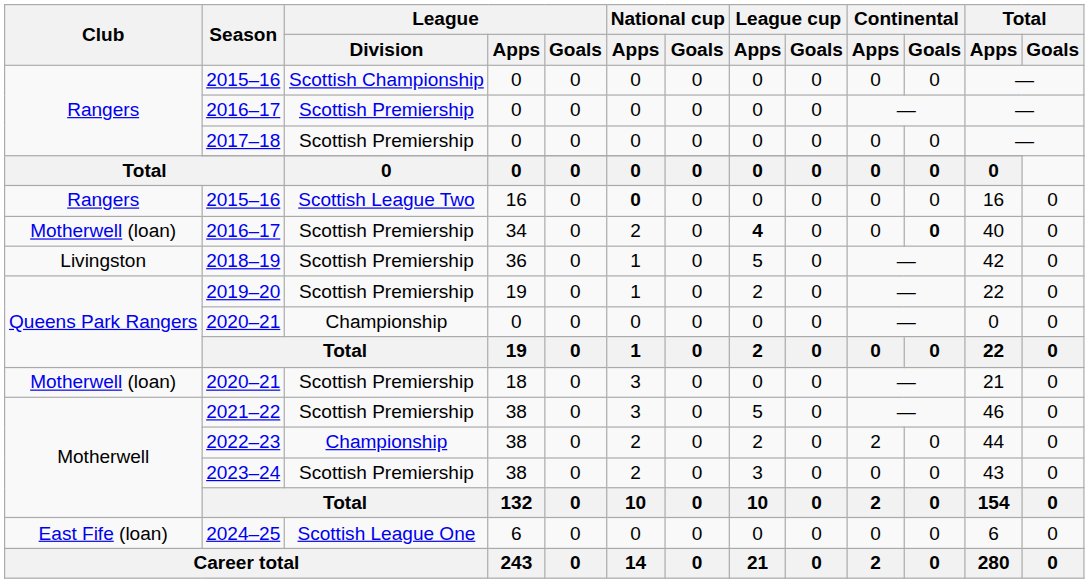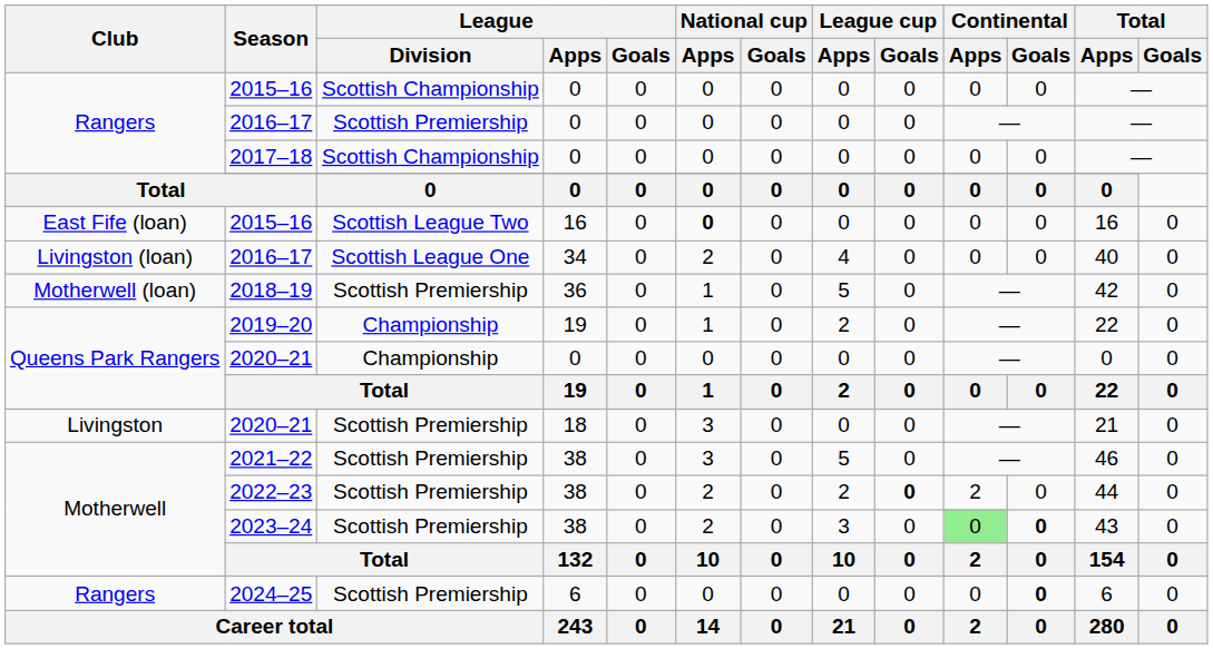 <table class="wikitable" style="text-align:center">
 <tr>
 <th rowspan="2">Club</th>
 <th rowspan="2">Season</th>
 <th colspan="3">League</th>
 <th colspan="2">National cup</th>
 <th colspan="2">League cup</th>
 <th colspan="2">Continental</th>
 <th colspan="2">Total</th>
 </tr>
 <tr>
 <th>Division</th>
 <th>Apps</th>
 <th>Goals</th>
 <th>Apps</th>
 <th>Goals</th>
 <th>Apps</th>
 <th>Goals</th>
 <th>Apps</th>
 <th>Goals</th>
 <th>Apps</th>
 <th>Goals</th>
 </tr>
 <tr>
 <td rowspan="4"><a href='#'>Rangers</a></td>
 <td><a href='#'>2015–16</a></td>
 <td><a href='#'>Scottish Championship</a></td>
 <td>0</td>
 <td>0</td>
 <td>0</td>
 <td>0</td>
 <td>0</td>
 <td>0</td>
 <td>0</td>
 <td>0</td>
 <td colspan="2">—</td>
 </tr>
 <tr>
 <td><a href='#'>2016–17</a></td>
 <td><a href='#'>Scottish Premiership</a></td>
 <td>0</td>
 <td>0</td>
 <td>0</td>
 <td>0</td>
 <td>0</td>
 <td>0</td>
 <td colspan="2">—</td>
 <td colspan="2">—</td>
 </tr>
 <tr>
 <td><a href='#'>2017–18</a></td>
-<td>Scottish Premiership</td>
+<td><a href='#'>Scottish Championship</a></td>
 <td>0</td>
 <td>0</td>
 <td>0</td>
 <td>0</td>
 <td>0</td>
 <td>0</td>
 <td>0</td>
 <td>0</td>
 <td colspan="2">—</td>
 </tr>
 <tr>
 </tr>
 <tr>
 <th colspan="2">Total</th>
 <th>0</th>
 <th>0</th>
 <th>0</th>
 <th>0</th>
 <th>0</th>
 <th>0</th>
 <th>0</th>
 <th>0</th>
 <th>0</th>
 <th>0</th>
 </tr>
 <tr>
-<td><a href='#'>Rangers</a></td>
+<td><a href='#'>East Fife</a> (loan)</td>
 <td><a href='#'>2015–16</a></td>
 <td><a href='#'>Scottish League Two</a></td>
 <td>16</td>
 <td>0</td>
 <td><strong>0</strong></td>
 <td>0</td>
 <td>0</td>
 <td>0</td>
 <td>0</td>
 <td>0</td>
 <td>16</td>
 <td>0</td>
 </tr>
 <tr>
-<td><a href='#'>Motherwell</a> (loan)</td>
+<td><a href='#'>Livingston</a> (loan)</td>
 <td><a href='#'>2016–17</a></td>
-<td>Scottish Premiership</td>
+<td><a href='#'>Scottish League One</a></td>
 <td>34</td>
 <td>0</td>
 <td>2</td>
 <td>0</td>
-<td><strong>4</strong></td>
+<td>4</td>
 <td>0</td>
 <td>0</td>
-<td><strong>0</strong></td>
+<td>0</td>
 <td>40</td>
 <td>0</td>
 </tr>
 <tr>
-<td>Livingston</td>
+<td><a href='#'>Motherwell</a> (loan)</td>
 <td><a href='#'>2018–19</a></td>
 <td>Scottish Premiership</td>
 <td>36</td>
 <td>0</td>
 <td>1</td>
 <td>0</td>
 <td>5</td>
 <td>0</td>
 <td colspan="2">—</td>
 <td>42</td>
 <td>0</td>
 </tr>
 <tr>
 <td rowspan="3"><a href='#'>Queens Park Rangers</a></td>
 <td><a href='#'>2019–20</a></td>
-<td>Scottish Premiership</td>
+<td><a href='#'>Championship</a></td>
 <td>19</td>
 <td>0</td>
 <td>1</td>
 <td>0</td>
 <td>2</td>
 <td>0</td>
 <td colspan="2">—</td>
 <td>22</td>
 <td>0</td>
 </tr>
 <tr>
 <td><a href='#'>2020–21</a></td>
 <td>Championship</td>
 <td>0</td>
 <td>0</td>
 <td>0</td>
 <td>0</td>
 <td>0</td>
 <td>0</td>
 <td colspan="2">—</td>
 <td>0</td>
 <td>0</td>
 </tr>
 <tr>
 <th colspan="2">Total</th>
 <th>19</th>
 <th>0</th>
 <th>1</th>
 <th>0</th>
 <th>2</th>
 <th>0</th>
 <th>0</th>
 <th>0</th>
 <th>22</th>
 <th>0</th>
 </tr>
 <tr>
-<td><a href='#'>Motherwell</a> (loan)</td>
+<td>Livingston</td>
 <td><a href='#'>2020–21</a></td>
 <td>Scottish Premiership</td>
 <td>18</td>
 <td>0</td>
 <td>3</td>
 <td>0</td>
 <td>0</td>
 <td>0</td>
 <td colspan="2">—</td>
 <td>21</td>
 <td>0</td>
 </tr>
 <tr>
 <td rowspan="4">Motherwell</td>
 <td><a href='#'>2021–22</a></td>
 <td>Scottish Premiership</td>
 <td>38</td>
 <td>0</td>
 <td>3</td>
 <td>0</td>
 <td>5</td>
 <td>0</td>
 <td colspan="2">—</td>
 <td>46</td>
 <td>0</td>
 </tr>
 <tr>
 <td><a href='#'>2022–23</a></td>
-<td><a href='#'>Championship</a></td>
+<td>Scottish Premiership</td>
 <td>38</td>
 <td>0</td>
 <td>2</td>
 <td>0</td>
 <td>2</td>
-<td>0</td>
+<td><strong>0</strong></td>
 <td>2</td>
 <td>0</td>
 <td>44</td>
 <td>0</td>
 </tr>
 <tr>
 <td><a href='#'>2023–24</a></td>
 <td>Scottish Premiership</td>
 <td>38</td>
 <td>0</td>
 <td>2</td>
 <td>0</td>
 <td>3</td>
 <td>0</td>
-<td>0</td>
-<td>0</td>
+<td style="background: lightgreen;">0</td>
+<td><strong>0</strong></td>
 <td>43</td>
 <td>0</td>
 </tr>
 <tr>
 <th colspan="2">Total</th>
 <th>132</th>
 <th>0</th>
 <th>10</th>
 <th>0</th>
 <th>10</th>
 <th>0</th>
 <th>2</th>
 <th>0</th>
 <th>154</th>
 <th>0</th>
 </tr>
 <tr>
-<td><a href='#'>East Fife</a> (loan)</td>
+<td><a href='#'>Rangers</a></td>
 <td><a href='#'>2024–25</a></td>
-<td><a href='#'>Scottish League One</a></td>
+<td>Scottish Premiership</td>
 <td>6</td>
 <td>0</td>
 <td>0</td>
 <td>0</td>
 <td>0</td>
 <td>0</td>
 <td>0</td>
-<td>0</td>
+<td><strong>0</strong></td>
 <td>6</td>
 <td>0</td>
 </tr>
 <tr>
 <th colspan="3">Career total</th>
 <th>243</th>
 <th>0</th>
 <th>14</th>
 <th>0</th>
 <th>21</th>
 <th>0</th>
 <th>2</th>
 <th>0</th>
 <th>280</th>
 <th>0</th>
 </tr>
 </table>
